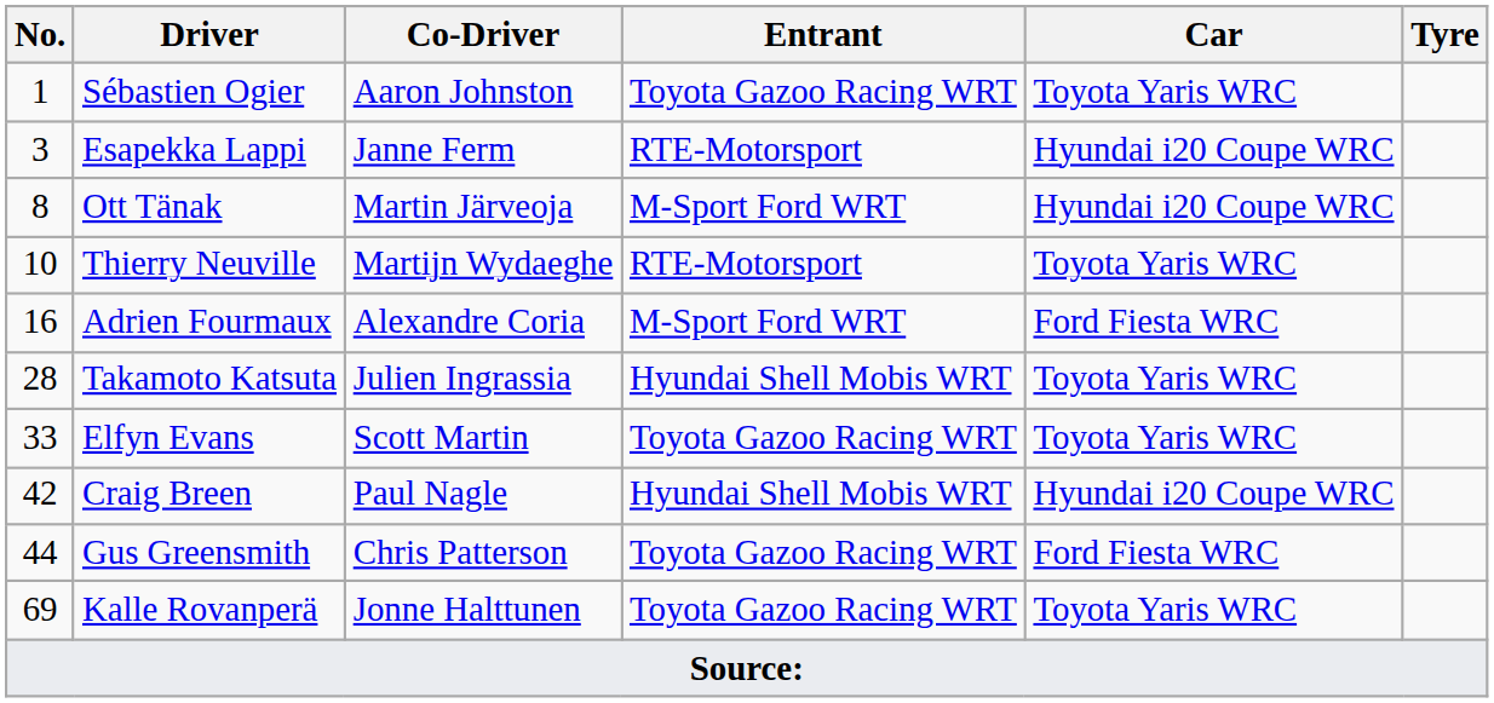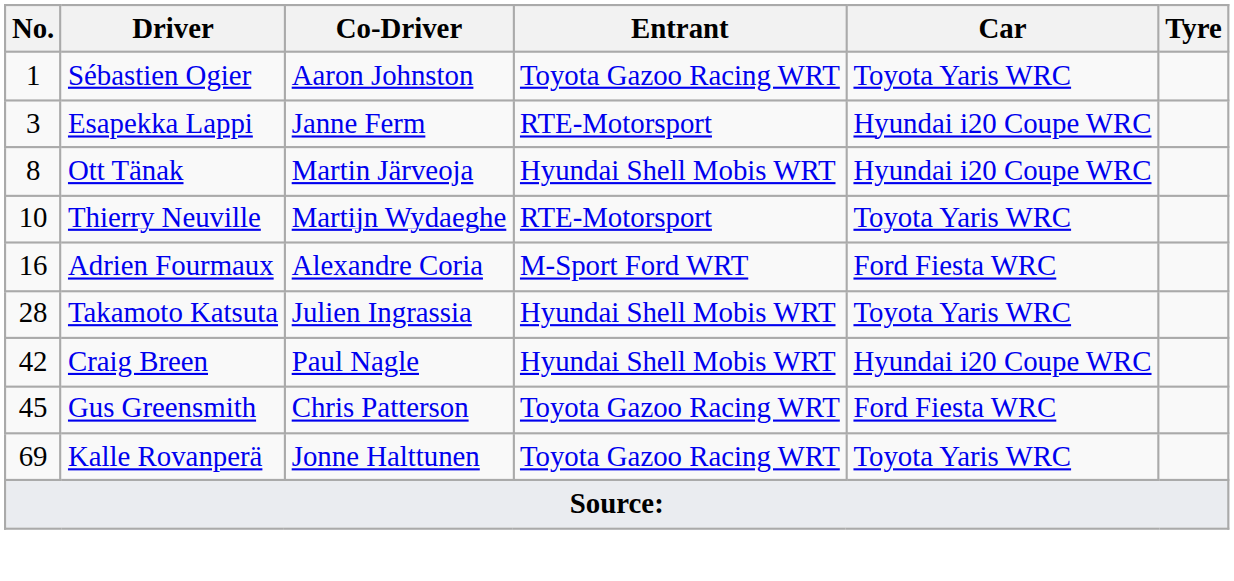 <table class="wikitable" style="font-size: 85%;">
 <tr>
 <th>No.</th>
 <th>Driver</th>
 <th>Co-Driver</th>
 <th>Entrant</th>
 <th>Car</th>
 <th>Tyre</th>
 </tr>
 <tr>
 <td align="center">1</td>
 <td> <a href='#'>Sébastien Ogier</a></td>
 <td> <a href='#'>Aaron Johnston</a></td>
 <td> <a href='#'>Toyota Gazoo Racing WRT</a></td>
 <td><a href='#'>Toyota Yaris WRC</a></td>
 <td align="center"></td>
 </tr>
 <tr>
 <td align="center">3</td>
 <td> <a href='#'>Esapekka Lappi</a></td>
 <td> <a href='#'>Janne Ferm</a></td>
 <td> <a href='#'>RTE-Motorsport</a></td>
 <td><a href='#'>Hyundai i20 Coupe WRC</a></td>
 <td align="center"></td>
 </tr>
 <tr>
 <td align="center">8</td>
 <td> <a href='#'>Ott Tänak</a></td>
 <td> <a href='#'>Martin Järveoja</a></td>
-<td> <a href='#'>M-Sport Ford WRT</a></td>
+<td> <a href='#'>Hyundai Shell Mobis WRT</a></td>
 <td nowrap><a href='#'>Hyundai i20 Coupe WRC</a></td>
 <td align="center"></td>
 </tr>
 <tr>
 <td align="center">10</td>
 <td> <a href='#'>Thierry Neuville</a></td>
 <td> <a href='#'>Martijn Wydaeghe</a></td>
 <td> <a href='#'>RTE-Motorsport</a></td>
 <td><a href='#'>Toyota Yaris WRC</a></td>
 <td align="center"></td>
 </tr>
 <tr>
 <td align="center">16</td>
 <td> <a href='#'>Adrien Fourmaux</a></td>
 <td> <a href='#'>Alexandre Coria</a></td>
 <td> <a href='#'>M-Sport Ford WRT</a></td>
 <td><a href='#'>Ford Fiesta WRC</a></td>
 <td align="center"></td>
 </tr>
 <tr>
 <td align="center">28</td>
 <td> <a href='#'>Takamoto Katsuta</a></td>
 <td> <a href='#'>Julien Ingrassia</a></td>
 <td> <a href='#'>Hyundai Shell Mobis WRT</a></td>
 <td><a href='#'>Toyota Yaris WRC</a></td>
 <td align="center"></td>
 </tr>
 <tr>
-<td align="center">33</td>
-<td> <a href='#'>Elfyn Evans</a></td>
-<td> <a href='#'>Scott Martin</a></td>
-<td> <a href='#'>Toyota Gazoo Racing WRT</a></td>
-<td><a href='#'>Toyota Yaris WRC</a></td>
-<td align="center"></td>
-</tr>
-<tr>
 <td align="center">42</td>
 <td> <a href='#'>Craig Breen</a></td>
 <td> <a href='#'>Paul Nagle</a></td>
 <td> <a href='#'>Hyundai Shell Mobis WRT</a></td>
 <td><a href='#'>Hyundai i20 Coupe WRC</a></td>
 <td align="center"></td>
 </tr>
 <tr>
-<td align="center">44</td>
+<td align="center">45</td>
 <td> <a href='#'>Gus Greensmith</a></td>
 <td> <a href='#'>Chris Patterson</a></td>
 <td> <a href='#'>Toyota Gazoo Racing WRT</a></td>
 <td><a href='#'>Ford Fiesta WRC</a></td>
 <td align="center"></td>
 </tr>
 <tr>
 <td align="center">69</td>
 <td> <a href='#'>Kalle Rovanperä</a></td>
 <td> <a href='#'>Jonne Halttunen</a></td>
 <td> <a href='#'>Toyota Gazoo Racing WRT</a></td>
 <td><a href='#'>Toyota Yaris WRC</a></td>
 <td align="center"></td>
 </tr>
 <tr>
 <td colspan="6" style="background-color:#EAECF0;text-align:center"><strong>Source:</strong></td>
 </tr>
 </table>
